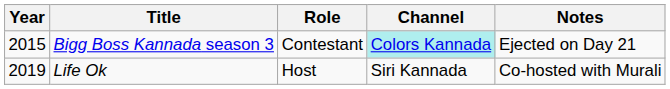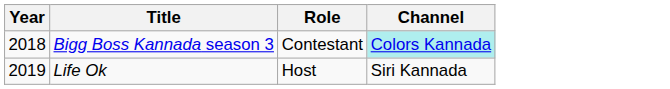 <table class="wikitable sortable">
 <tr>
 <th>Year</th>
 <th>Title</th>
 <th>Role</th>
 <th>Channel</th>
-<th>Notes</th>
 </tr>
 <tr>
-<td>2015</td>
+<td>2018</td>
 <td><a href='#'><em>Bigg Boss Kannada</em> season 3</a></td>
 <td>Contestant</td>
 <td style="background: paleturquoise;"><a href='#'>Colors Kannada</a></td>
-<td>Ejected on Day 21</td>
 </tr>
 <tr>
 <td>2019</td>
 <td><em>Life Ok</em></td>
 <td>Host</td>
 <td>Siri Kannada</td>
-<td>Co-hosted with Murali</td>
 </tr>
 </table>
